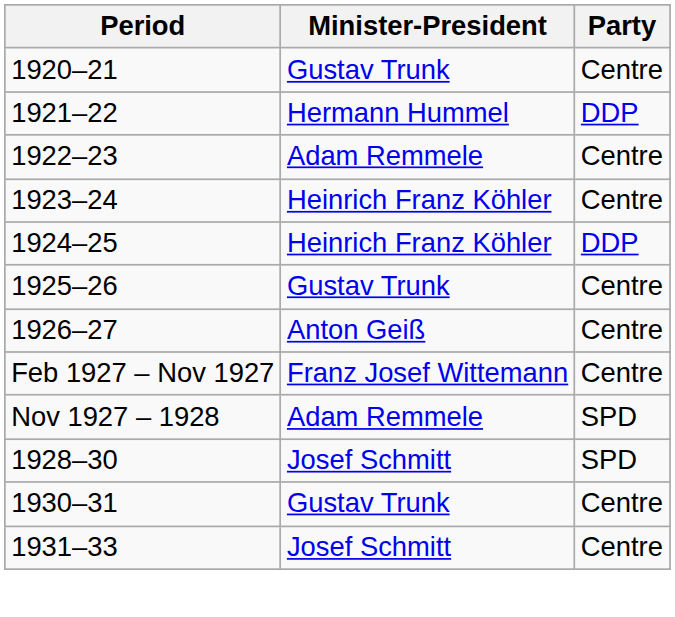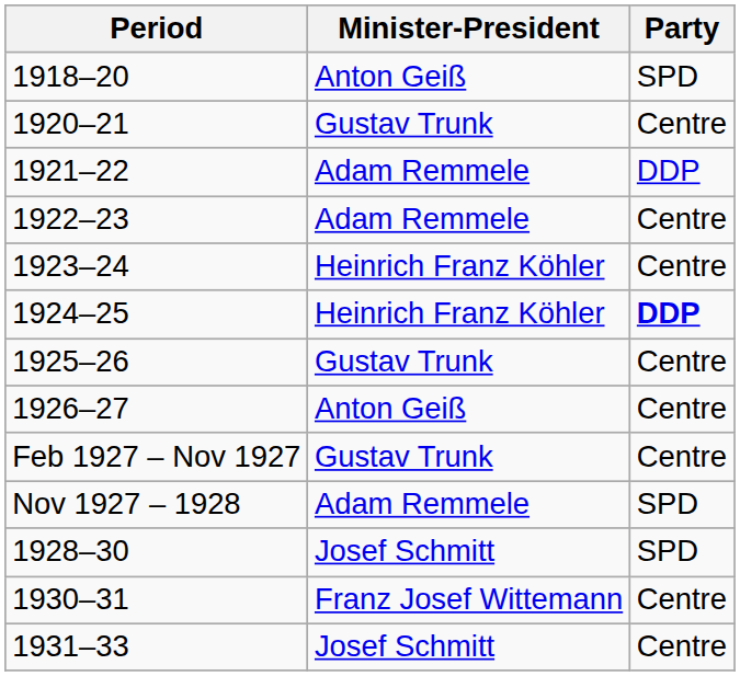 <table class="wikitable">
 <tr>
 <th>Period</th>
 <th>Minister-President</th>
 <th>Party</th>
+</tr>
+<tr>
+<td>1918–20</td>
+<td><a href='#'>Anton Geiß</a></td>
+<td>SPD</td>
 </tr>
 <tr>
 <td>1920–21</td>
 <td><a href='#'>Gustav Trunk</a></td>
 <td>Centre</td>
 </tr>
 <tr>
 <td>1921–22</td>
-<td><a href='#'>Hermann Hummel</a></td>
+<td><a href='#'>Adam Remmele</a></td>
 <td><a href='#'>DDP</a></td>
 </tr>
 <tr>
 <td>1922–23</td>
 <td><a href='#'>Adam Remmele</a></td>
 <td>Centre</td>
 </tr>
 <tr>
 <td>1923–24</td>
 <td><a href='#'>Heinrich Franz Köhler</a></td>
 <td>Centre</td>
 </tr>
 <tr>
 <td>1924–25</td>
 <td><a href='#'>Heinrich Franz Köhler</a></td>
-<td><a href='#'>DDP</a></td>
+<td><strong><a href='#'>DDP</a></strong></td>
 </tr>
 <tr>
 <td>1925–26</td>
 <td><a href='#'>Gustav Trunk</a></td>
 <td>Centre</td>
 </tr>
 <tr>
 <td>1926–27</td>
 <td><a href='#'>Anton Geiß</a></td>
 <td>Centre</td>
 </tr>
 <tr>
 <td>Feb 1927 – Nov 1927</td>
-<td><a href='#'>Franz Josef Wittemann</a></td>
+<td><a href='#'>Gustav Trunk</a></td>
 <td>Centre</td>
 </tr>
 <tr>
 <td>Nov 1927 – 1928</td>
 <td><a href='#'>Adam Remmele</a></td>
 <td>SPD</td>
 </tr>
 <tr>
 <td>1928–30</td>
 <td><a href='#'>Josef Schmitt</a></td>
 <td>SPD</td>
 </tr>
 <tr>
 <td>1930–31</td>
-<td><a href='#'>Gustav Trunk</a></td>
+<td><a href='#'>Franz Josef Wittemann</a></td>
 <td>Centre</td>
 </tr>
 <tr>
 <td>1931–33</td>
 <td><a href='#'>Josef Schmitt</a></td>
 <td>Centre</td>
 </tr>
 </table>
